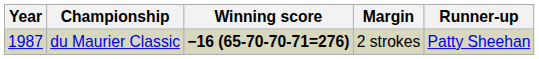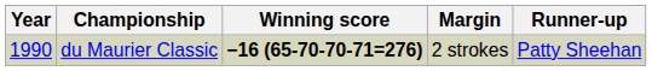 <table class="wikitable">
 <tr>
 <th>Year</th>
 <th>Championship</th>
 <th>Winning score</th>
 <th>Margin</th>
 <th>Runner-up</th>
 </tr>
 <tr style="background:#D8D8BF;">
-<td><a href='#'>1987</a></td>
+<td><a href='#'>1990</a></td>
 <td><a href='#'>du Maurier Classic</a></td>
 <td><strong>−16 (65-70-70-71=276)</strong></td>
 <td>2 strokes</td>
 <td> <a href='#'>Patty Sheehan</a></td>
 </tr>
 </table>
